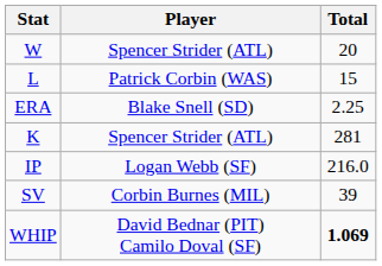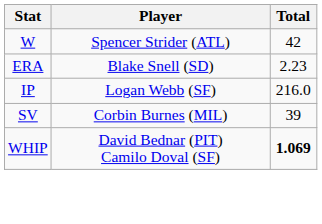 <table class="wikitable" style="text-align:center;">
 <tr>
 <th style="width:15%;">Stat</th>
 <th>Player</th>
 <th style="width:15%;">Total</th>
 </tr>
 <tr>
 <td><a href='#'>W</a></td>
 <td><a href='#'>Spencer Strider</a> (<a href='#'>ATL</a>)</td>
-<td>20</td>
-</tr>
-<tr>
-<td><a href='#'>L</a></td>
-<td><a href='#'>Patrick Corbin</a> (<a href='#'>WAS</a>)</td>
-<td>15</td>
+<td>42</td>
 </tr>
 <tr>
 <td><a href='#'>ERA</a></td>
 <td><a href='#'>Blake Snell</a> (<a href='#'>SD</a>)</td>
-<td>2.25</td>
-</tr>
-<tr>
-<td><a href='#'>K</a></td>
-<td><a href='#'>Spencer Strider</a> (<a href='#'>ATL</a>)</td>
-<td>281</td>
+<td>2.23</td>
 </tr>
 <tr>
 <td><a href='#'>IP</a></td>
 <td><a href='#'>Logan Webb</a> (<a href='#'>SF</a>)</td>
 <td>216.0</td>
 </tr>
 <tr>
 <td><a href='#'>SV</a></td>
 <td><a href='#'>Corbin Burnes</a> (<a href='#'>MIL</a>)</td>
 <td>39</td>
 </tr>
 <tr>
 <td><a href='#'>WHIP</a></td>
 <td><a href='#'>David Bednar</a> (<a href='#'>PIT</a>)<br><a href='#'>Camilo Doval</a> (<a href='#'>SF</a>)</td>
 <td><strong>1.069</strong></td>
 </tr>
 </table>
